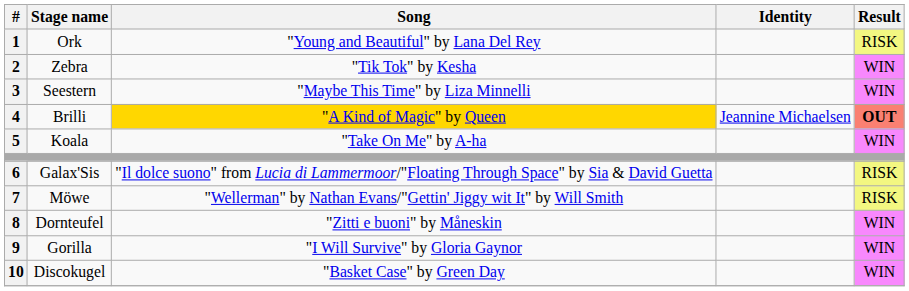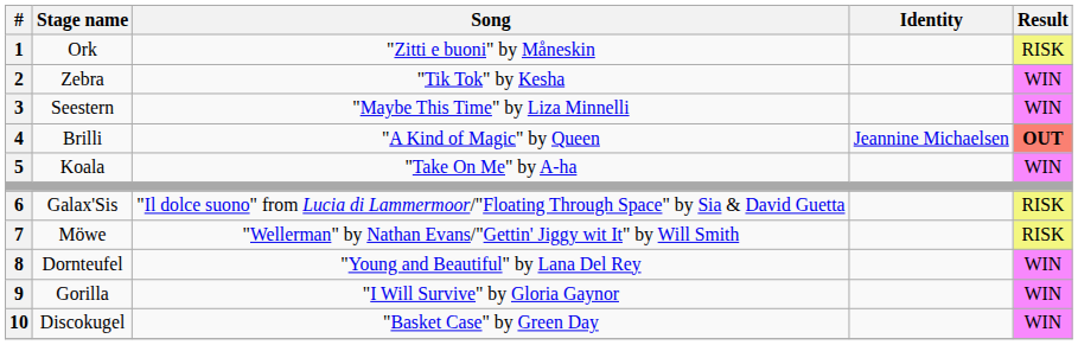 <table class="wikitable plainrowheaders" style="text-align: center;">
 <tr>
 <th>#</th>
 <th>Stage name</th>
 <th>Song</th>
 <th>Identity</th>
 <th>Result</th>
 </tr>
 <tr>
 <th>1</th>
 <td>Ork</td>
-<td>"<a href='#'>Young and Beautiful</a>" by <a href='#'>Lana Del Rey</a></td>
+<td>"<a href='#'>Zitti e buoni</a>" by <a href='#'>Måneskin</a></td>
 <td></td>
 <td bgcolor="#F3F781">RISK</td>
 </tr>
 <tr>
 <th>2</th>
 <td>Zebra</td>
 <td>"<a href='#'>Tik Tok</a>" by <a href='#'>Kesha</a></td>
 <td></td>
 <td bgcolor="F888FD">WIN</td>
 </tr>
 <tr>
 <th>3</th>
 <td>Seestern</td>
 <td>"<a href='#'>Maybe This Time</a>" by <a href='#'>Liza Minnelli</a></td>
 <td></td>
 <td bgcolor="F888FD">WIN</td>
 </tr>
 <tr>
 <th>4</th>
 <td>Brilli</td>
-<td style="background: gold;">"<a href='#'>A Kind of Magic</a>" by <a href='#'>Queen</a></td>
+<td>"<a href='#'>A Kind of Magic</a>" by <a href='#'>Queen</a></td>
 <td><a href='#'>Jeannine Michaelsen</a></td>
 <td bgcolor=salmon><strong>OUT</strong></td>
 </tr>
 <tr>
 <th>5</th>
 <td>Koala</td>
 <td>"<a href='#'>Take On Me</a>" by <a href='#'>A-ha</a></td>
 <td></td>
 <td bgcolor="F888FD">WIN</td>
 </tr>
 <tr>
 <td colspan="5" style="background:darkgray"></td>
 </tr>
 <tr>
 <th>6</th>
 <td>Galax'Sis</td>
 <td>"<a href='#'>Il dolce suono</a>" from <em><a href='#'>Lucia di Lammermoor</a></em>/"<a href='#'>Floating Through Space</a>" by <a href='#'>Sia</a> & <a href='#'>David Guetta</a></td>
 <td></td>
 <td bgcolor="F3F781">RISK</td>
 </tr>
 <tr>
 <th>7</th>
 <td>Möwe</td>
 <td>"<a href='#'>Wellerman</a>" by <a href='#'>Nathan Evans</a>/"<a href='#'>Gettin' Jiggy wit It</a>" by <a href='#'>Will Smith</a></td>
 <td></td>
 <td bgcolor="F3F781">RISK</td>
 </tr>
 <tr>
 <th>8</th>
 <td>Dornteufel</td>
-<td>"<a href='#'>Zitti e buoni</a>" by <a href='#'>Måneskin</a></td>
+<td>"<a href='#'>Young and Beautiful</a>" by <a href='#'>Lana Del Rey</a></td>
 <td></td>
 <td bgcolor="F888FD">WIN</td>
 </tr>
 <tr>
 <th>9</th>
 <td>Gorilla</td>
 <td>"<a href='#'>I Will Survive</a>" by <a href='#'>Gloria Gaynor</a></td>
 <td></td>
 <td bgcolor="F888FD">WIN</td>
 </tr>
 <tr>
 <th>10</th>
 <td>Discokugel</td>
 <td>"<a href='#'>Basket Case</a>" by <a href='#'>Green Day</a></td>
 <td></td>
 <td bgcolor="F888FD">WIN</td>
 </tr>
 <tr>
 </tr>
 </table>
